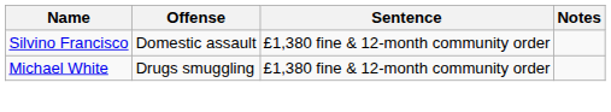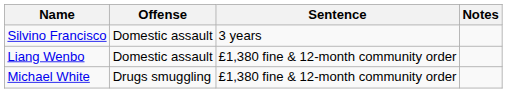 <table class="wikitable">
 <tr>
 <th>Name</th>
 <th>Offense</th>
 <th>Sentence</th>
 <th>Notes</th>
 </tr>
 <tr>
 <td><a href='#'>Silvino Francisco</a></td>
+<td>Domestic assault</td>
+<td>3 years</td>
+<td></td>
+</tr>
+<tr>
+<td><a href='#'>Liang Wenbo</a></td>
 <td>Domestic assault</td>
 <td>£1,380 fine & 12-month community order</td>
 <td></td>
 </tr>
 <tr>
 <td><a href='#'>Michael White</a></td>
 <td>Drugs smuggling</td>
 <td>£1,380 fine & 12-month community order</td>
 <td></td>
 </tr>
 </table>
